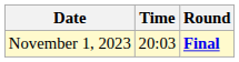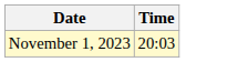 <table class="wikitable">
 <tr>
 <th>Date</th>
 <th>Time</th>
-<th>Round</th>
 </tr>
 <tr style=background:lemonchiffon>
 <td>November 1, 2023</td>
 <td>20:03</td>
-<td><strong><a href='#'>Final</a></strong></td>
 </tr>
 </table>
